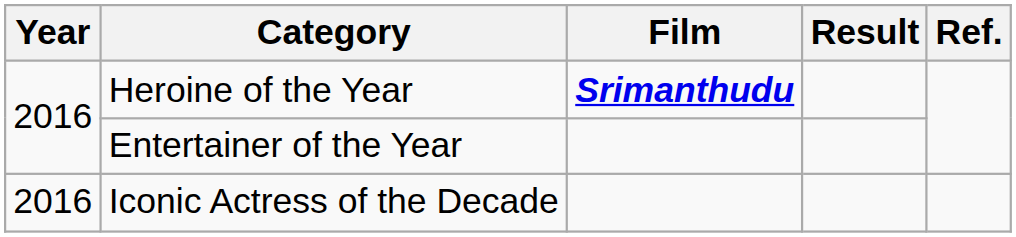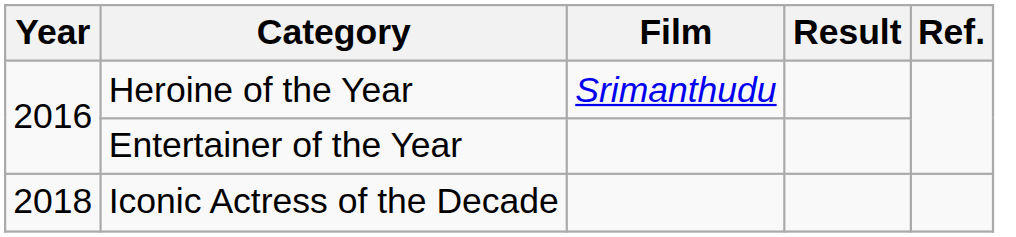 <table class="wikitable">
 <tr>
 <th>Year</th>
 <th>Category</th>
 <th>Film</th>
 <th>Result</th>
 <th>Ref.</th>
 </tr>
 <tr>
 <td rowspan="2">2016</td>
 <td>Heroine of the Year</td>
-<td><strong><em><a href='#'>Srimanthudu</a></em></strong></td>
+<td><em><a href='#'>Srimanthudu</a></em></td>
 <td></td>
 <td rowspan="2"></td>
 </tr>
 <tr>
 <td>Entertainer of the Year</td>
 <td></td>
 <td></td>
 </tr>
 <tr>
-<td>2016</td>
+<td>2018</td>
 <td>Iconic Actress of the Decade</td>
 <td></td>
 <td></td>
 <td></td>
 </tr>
 </table>
